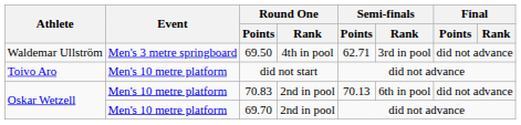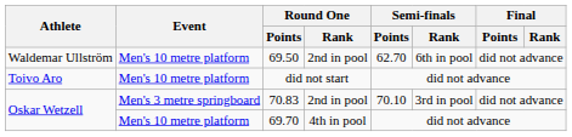 <table class="wikitable">
 <tr>
 <th rowspan=2>Athlete</th>
 <th rowspan=2>Event</th>
 <th colspan=2>Round One</th>
 <th colspan=2>Semi-finals</th>
 <th colspan=2>Final</th>
 </tr>
 <tr>
 <th>Points</th>
 <th>Rank</th>
 <th>Points</th>
 <th>Rank</th>
 <th>Points</th>
 <th>Rank</th>
 </tr>
 <tr align=center>
 <td align=left>Waldemar Ullström</td>
-<td align=left><a href='#'>Men's 3 metre springboard</a></td>
+<td align=left><a href='#'>Men's 10 metre platform</a></td>
 <td>69.50</td>
-<td>4th in pool</td>
-<td>62.71</td>
-<td>3rd in pool</td>
+<td>2nd in pool</td>
+<td>62.70</td>
+<td>6th in pool</td>
 <td colspan=2>did not advance</td>
 </tr>
 <tr align=center>
 <td align=left><a href='#'>Toivo Aro</a></td>
 <td align=left><a href='#'>Men's 10 metre platform</a></td>
 <td colspan=2>did not start</td>
 <td colspan=4>did not advance</td>
 </tr>
 <tr align=center>
 <td align=left rowspan=2><a href='#'>Oskar Wetzell</a></td>
-<td align=left><a href='#'>Men's 10 metre platform</a></td>
+<td align=left><a href='#'>Men's 3 metre springboard</a></td>
 <td>70.83</td>
 <td>2nd in pool</td>
-<td>70.13</td>
-<td>6th in pool</td>
+<td>70.10</td>
+<td>3rd in pool</td>
 <td colspan=2>did not advance</td>
 </tr>
 <tr align=center>
 <td align=left><a href='#'>Men's 10 metre platform</a></td>
 <td>69.70</td>
-<td>2nd in pool</td>
+<td>4th in pool</td>
 <td colspan=4>did not advance</td>
 </tr>
 </table>
